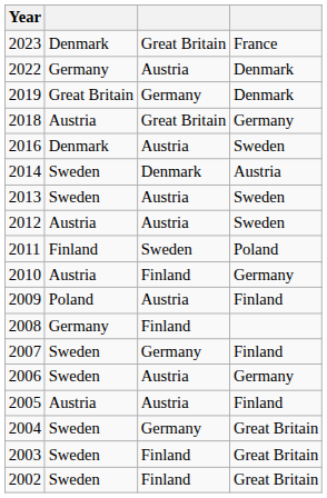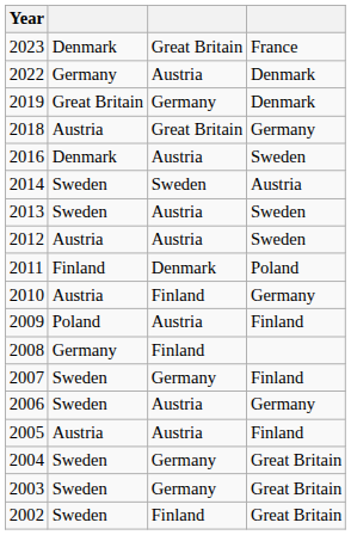 <table class="wikitable">
 <tr>
 <th>Year</th>
 <th></th>
 <th></th>
 <th></th>
 </tr>
 <tr>
 <td>2023</td>
 <td>Denmark </td>
 <td>Great Britain </td>
 <td>France </td>
 </tr>
 <tr>
 <td>2022</td>
 <td>Germany </td>
 <td>Austria </td>
 <td>Denmark </td>
 </tr>
 <tr>
 <td>2019</td>
 <td>Great Britain </td>
 <td>Germany </td>
 <td>Denmark </td>
 </tr>
 <tr>
 <td>2018</td>
 <td>Austria </td>
 <td>Great Britain </td>
 <td>Germany </td>
 </tr>
 <tr>
 <td>2016</td>
 <td>Denmark </td>
 <td>Austria </td>
 <td>Sweden </td>
 </tr>
 <tr>
 <td>2014</td>
 <td>Sweden </td>
-<td>Denmark </td>
+<td>Sweden </td>
 <td>Austria </td>
 </tr>
 <tr>
 <td>2013</td>
 <td>Sweden </td>
 <td>Austria </td>
 <td>Sweden </td>
 </tr>
 <tr>
 <td>2012</td>
 <td>Austria </td>
 <td>Austria </td>
 <td>Sweden </td>
 </tr>
 <tr>
 <td>2011</td>
 <td>Finland </td>
-<td>Sweden </td>
+<td>Denmark </td>
 <td>Poland </td>
 </tr>
 <tr>
 <td>2010</td>
 <td>Austria </td>
 <td>Finland </td>
 <td>Germany </td>
 </tr>
 <tr>
 <td>2009</td>
 <td>Poland </td>
 <td>Austria </td>
 <td>Finland </td>
 </tr>
 <tr>
 <td>2008</td>
 <td>Germany </td>
 <td>Finland </td>
 <td></td>
 </tr>
 <tr>
 <td>2007</td>
 <td>Sweden </td>
 <td>Germany </td>
 <td>Finland </td>
 </tr>
 <tr>
 <td>2006</td>
 <td>Sweden </td>
 <td>Austria </td>
 <td>Germany </td>
 </tr>
 <tr>
 <td>2005</td>
 <td>Austria </td>
 <td>Austria </td>
 <td>Finland </td>
 </tr>
 <tr>
 <td>2004</td>
 <td>Sweden </td>
 <td>Germany </td>
 <td>Great Britain </td>
 </tr>
 <tr>
 <td>2003</td>
 <td>Sweden </td>
-<td>Finland </td>
+<td>Germany </td>
 <td>Great Britain </td>
 </tr>
 <tr>
 <td>2002</td>
 <td>Sweden </td>
 <td>Finland </td>
 <td>Great Britain </td>
 </tr>
 </table>
